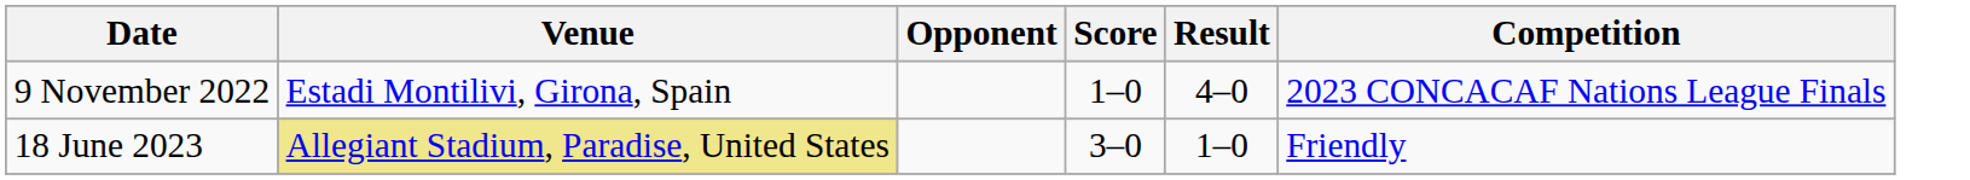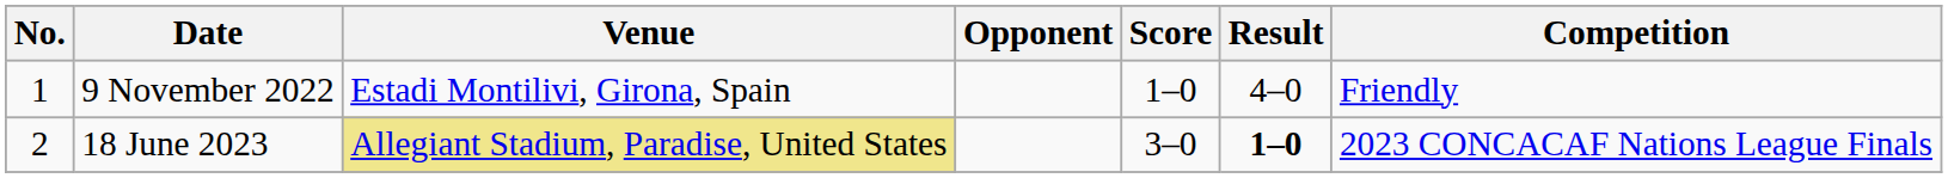 <table class="wikitable sortable">
 <tr>
+<th scope="col">No.</th>
 <th scope="col">Date</th>
 <th scope="col">Venue</th>
 <th scope="col">Opponent</th>
 <th scope="col">Score</th>
 <th scope="col">Result</th>
 <th scope="col">Competition</th>
 </tr>
 <tr>
+<td align="center">1</td>
 <td>9 November 2022</td>
 <td><a href='#'>Estadi Montilivi</a>, <a href='#'>Girona</a>, Spain</td>
 <td></td>
 <td align="center">1–0</td>
 <td align="center">4–0</td>
-<td><a href='#'>2023 CONCACAF Nations League Finals</a></td>
+<td><a href='#'>Friendly</a></td>
 </tr>
 <tr>
+<td align="center">2</td>
 <td>18 June 2023</td>
 <td style="background: khaki;"><a href='#'>Allegiant Stadium</a>, <a href='#'>Paradise</a>, United States</td>
 <td></td>
 <td align="center">3–0</td>
-<td align="center">1–0</td>
-<td><a href='#'>Friendly</a></td>
+<td align="center"><strong>1–0</strong></td>
+<td><a href='#'>2023 CONCACAF Nations League Finals</a></td>
 </tr>
 </table>
